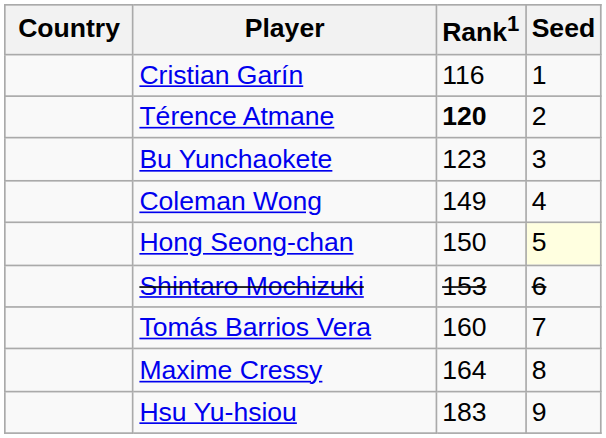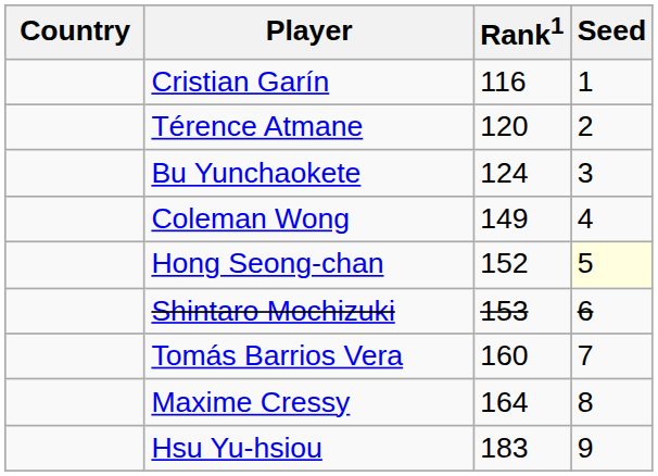 <table class="sortable wikitable">
 <tr>
 <th width="70">Country</th>
 <th width="175">Player</th>
 <th>Rank<sup>1</sup></th>
 <th>Seed</th>
 </tr>
 <tr>
 <td></td>
 <td><a href='#'>Cristian Garín</a></td>
 <td>116</td>
 <td>1</td>
 </tr>
 <tr>
 <td></td>
 <td><a href='#'>Térence Atmane</a></td>
-<td><strong>120</strong></td>
+<td>120</td>
 <td>2</td>
 </tr>
 <tr>
 <td></td>
 <td><a href='#'>Bu Yunchaokete</a></td>
-<td>123</td>
+<td>124</td>
 <td>3</td>
 </tr>
 <tr>
 <td></td>
 <td><a href='#'>Coleman Wong</a></td>
 <td>149</td>
 <td>4</td>
 </tr>
 <tr>
 <td></td>
 <td><a href='#'>Hong Seong-chan</a></td>
-<td>150</td>
+<td>152</td>
 <td style="background: lightyellow;">5</td>
 </tr>
 <tr>
 <td><s></s></td>
 <td><s><a href='#'>Shintaro Mochizuki</a></s></td>
 <td><s>153</s></td>
 <td><s>6</s></td>
 </tr>
 <tr>
 <td></td>
 <td><a href='#'>Tomás Barrios Vera</a></td>
 <td>160</td>
 <td>7</td>
 </tr>
 <tr>
 <td></td>
 <td><a href='#'>Maxime Cressy</a></td>
 <td>164</td>
 <td>8</td>
 </tr>
 <tr>
 <td></td>
 <td><a href='#'>Hsu Yu-hsiou</a></td>
 <td>183</td>
 <td>9</td>
 </tr>
 </table>
